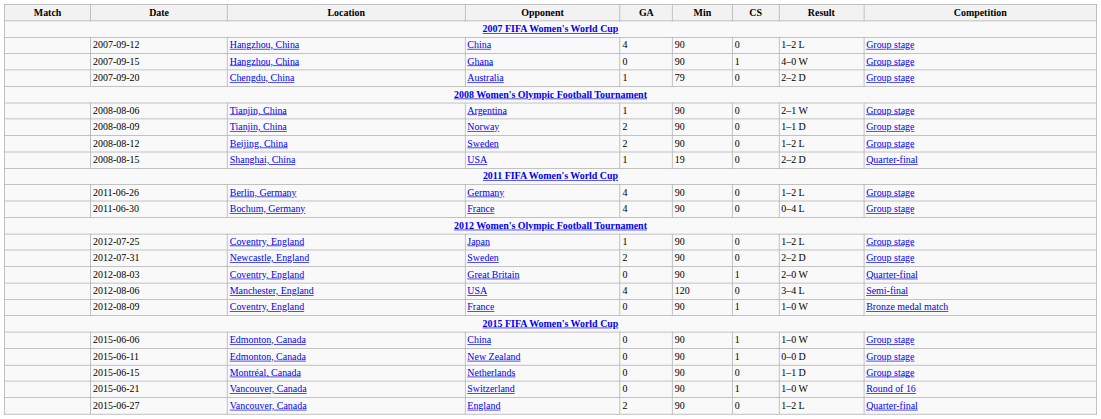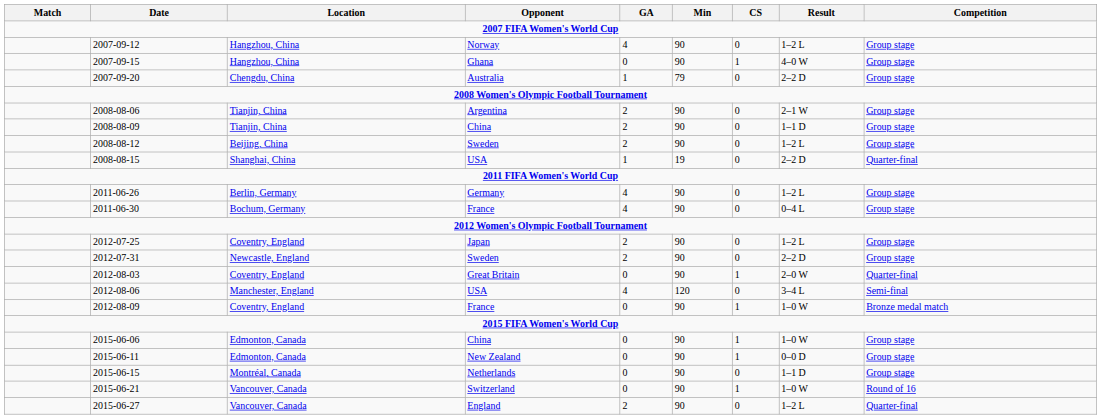 <table class="wikitable collapsible"  style="width:100%; font-size:90%;">
 <tr>
 <th>Match</th>
 <th>Date</th>
 <th>Location</th>
 <th>Opponent</th>
 <th>GA</th>
 <th>Min</th>
 <th>CS</th>
 <th>Result</th>
 <th>Competition</th>
 </tr>
 <tr>
 <td colspan=9 align=center ><strong><a href='#'>2007 FIFA Women's World Cup</a></strong></td>
 </tr>
 <tr>
 <td></td>
 <td>2007-09-12</td>
 <td><a href='#'>Hangzhou, China</a></td>
-<td><a href='#'>China</a></td>
+<td><a href='#'>Norway</a></td>
 <td>4</td>
 <td>90</td>
 <td>0</td>
 <td>1–2 L</td>
 <td><a href='#'>Group stage</a></td>
 </tr>
 <tr>
 <td></td>
 <td>2007-09-15</td>
 <td><a href='#'>Hangzhou, China</a></td>
 <td><a href='#'>Ghana</a></td>
 <td>0</td>
 <td>90</td>
 <td>1</td>
 <td>4–0 W</td>
 <td><a href='#'>Group stage</a></td>
 </tr>
 <tr>
 <td></td>
 <td>2007-09-20</td>
 <td><a href='#'>Chengdu, China</a></td>
 <td><a href='#'>Australia</a></td>
 <td>1</td>
 <td>79</td>
 <td>0</td>
 <td>2–2 D</td>
 <td><a href='#'>Group stage</a></td>
 </tr>
 <tr>
 <td colspan=9 align=center ><strong><a href='#'>2008 Women's Olympic Football Tournament</a></strong></td>
 </tr>
 <tr>
 <td></td>
 <td>2008-08-06</td>
 <td><a href='#'>Tianjin, China</a></td>
 <td><a href='#'>Argentina</a></td>
-<td>1</td>
+<td>2</td>
 <td>90</td>
 <td>0</td>
 <td>2–1 W</td>
 <td><a href='#'>Group stage</a></td>
 </tr>
 <tr>
 <td></td>
 <td>2008-08-09</td>
 <td><a href='#'>Tianjin, China</a></td>
-<td><a href='#'>Norway</a></td>
+<td><a href='#'>China</a></td>
 <td>2</td>
 <td>90</td>
 <td>0</td>
 <td>1–1 D</td>
 <td><a href='#'>Group stage</a></td>
 </tr>
 <tr>
 <td></td>
 <td>2008-08-12</td>
 <td><a href='#'>Beijing, China</a></td>
 <td><a href='#'>Sweden</a></td>
 <td>2</td>
 <td>90</td>
 <td>0</td>
 <td>1–2 L</td>
 <td><a href='#'>Group stage</a></td>
 </tr>
 <tr>
 <td></td>
 <td>2008-08-15</td>
 <td><a href='#'>Shanghai, China</a></td>
 <td><a href='#'>USA</a></td>
 <td>1</td>
 <td>19</td>
 <td>0</td>
 <td>2–2 D</td>
 <td><a href='#'>Quarter-final</a></td>
 </tr>
 <tr>
 <td colspan=9 align=center ><strong><a href='#'>2011 FIFA Women's World Cup</a></strong></td>
 </tr>
 <tr>
 <td></td>
 <td>2011-06-26</td>
 <td><a href='#'>Berlin, Germany</a></td>
 <td><a href='#'>Germany</a></td>
 <td>4</td>
 <td>90</td>
 <td>0</td>
 <td>1–2 L</td>
 <td><a href='#'>Group stage</a></td>
 </tr>
 <tr>
 <td></td>
 <td>2011-06-30</td>
 <td><a href='#'>Bochum, Germany</a></td>
 <td><a href='#'>France</a></td>
 <td>4</td>
 <td>90</td>
 <td>0</td>
 <td>0–4 L</td>
 <td><a href='#'>Group stage</a></td>
 </tr>
 <tr>
 <td colspan=9 align=center ><strong><a href='#'>2012 Women's Olympic Football Tournament</a></strong></td>
 </tr>
 <tr>
 <td></td>
 <td>2012-07-25</td>
 <td><a href='#'>Coventry, England</a></td>
 <td><a href='#'>Japan</a></td>
-<td>1</td>
+<td>2</td>
 <td>90</td>
 <td>0</td>
 <td>1–2 L</td>
 <td><a href='#'>Group stage</a></td>
 </tr>
 <tr>
 <td></td>
 <td>2012-07-31</td>
 <td><a href='#'>Newcastle, England</a></td>
 <td><a href='#'>Sweden</a></td>
 <td>2</td>
 <td>90</td>
 <td>0</td>
 <td>2–2 D</td>
 <td><a href='#'>Group stage</a></td>
 </tr>
 <tr>
 <td></td>
 <td>2012-08-03</td>
 <td><a href='#'>Coventry, England</a></td>
 <td><a href='#'>Great Britain</a></td>
 <td>0</td>
 <td>90</td>
 <td>1</td>
 <td>2–0 W</td>
 <td><a href='#'>Quarter-final</a></td>
 </tr>
 <tr>
 <td></td>
 <td>2012-08-06</td>
 <td><a href='#'>Manchester, England</a></td>
 <td><a href='#'>USA</a></td>
 <td>4</td>
 <td>120</td>
 <td>0</td>
 <td>3–4 L</td>
 <td><a href='#'>Semi-final</a></td>
 </tr>
 <tr>
 <td></td>
 <td>2012-08-09</td>
 <td><a href='#'>Coventry, England</a></td>
 <td><a href='#'>France</a></td>
 <td>0</td>
 <td>90</td>
 <td>1</td>
 <td>1–0 W</td>
 <td><a href='#'>Bronze medal match</a></td>
 </tr>
 <tr>
 <td colspan=9 align=center ><strong><a href='#'>2015 FIFA Women's World Cup</a></strong></td>
 </tr>
 <tr>
 <td></td>
 <td>2015-06-06</td>
 <td><a href='#'>Edmonton, Canada</a></td>
 <td><a href='#'>China</a></td>
 <td>0</td>
 <td>90</td>
 <td>1</td>
 <td>1–0 W</td>
 <td><a href='#'>Group stage</a></td>
 </tr>
 <tr>
 <td></td>
 <td>2015-06-11</td>
 <td><a href='#'>Edmonton, Canada</a></td>
 <td><a href='#'>New Zealand</a></td>
 <td>0</td>
 <td>90</td>
 <td>1</td>
 <td>0–0 D</td>
 <td><a href='#'>Group stage</a></td>
 </tr>
 <tr>
 <td></td>
 <td>2015-06-15</td>
 <td><a href='#'>Montréal, Canada</a></td>
 <td><a href='#'>Netherlands</a></td>
 <td>0</td>
 <td>90</td>
 <td>0</td>
 <td>1–1 D</td>
 <td><a href='#'>Group stage</a></td>
 </tr>
 <tr>
 <td></td>
 <td>2015-06-21</td>
 <td><a href='#'>Vancouver, Canada</a></td>
 <td><a href='#'>Switzerland</a></td>
 <td>0</td>
 <td>90</td>
 <td>1</td>
 <td>1–0 W</td>
 <td><a href='#'>Round of 16</a></td>
 </tr>
 <tr>
 <td></td>
 <td>2015-06-27</td>
 <td><a href='#'>Vancouver, Canada</a></td>
 <td><a href='#'>England</a></td>
 <td>2</td>
 <td>90</td>
 <td>0</td>
 <td>1–2 L</td>
 <td><a href='#'>Quarter-final</a></td>
 </tr>
 </table>
